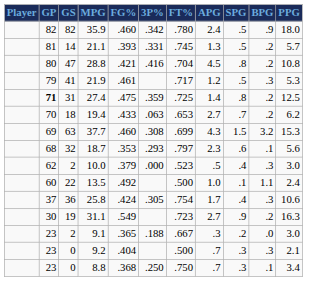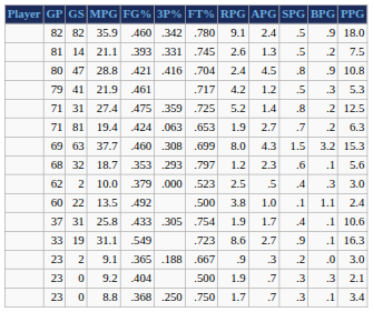 <table class="wikitable sortable" style="text-align:right;">
 <tr>
 <th style="background:#1A2B5A; color:#6BABDD">Player</th>
 <th style="background:#1A2B5A; color:#6BABDD">GP</th>
 <th style="background:#1A2B5A; color:#6BABDD">GS</th>
 <th style="background:#1A2B5A; color:#6BABDD">MPG</th>
 <th style="background:#1A2B5A; color:#6BABDD">FG%</th>
 <th style="background:#1A2B5A; color:#6BABDD">3P%</th>
 <th style="background:#1A2B5A; color:#6BABDD">FT%</th>
+<th style="background:#1A2B5A; color:#6BABDD">RPG</th>
 <th style="background:#1A2B5A; color:#6BABDD">APG</th>
 <th style="background:#1A2B5A; color:#6BABDD">SPG</th>
 <th style="background:#1A2B5A; color:#6BABDD">BPG</th>
 <th style="background:#1A2B5A; color:#6BABDD">PPG</th>
 </tr>
 <tr>
 <td style="text-align:left;"></td>
 <td>82</td>
 <td>82</td>
 <td>35.9</td>
 <td>.460</td>
 <td>.342</td>
 <td>.780</td>
+<td>9.1</td>
 <td>2.4</td>
 <td>.5</td>
 <td>.9</td>
 <td>18.0</td>
 </tr>
 <tr>
 <td style="text-align:left;"></td>
 <td>81</td>
 <td>14</td>
 <td>21.1</td>
 <td>.393</td>
 <td>.331</td>
 <td>.745</td>
+<td>2.6</td>
 <td>1.3</td>
 <td>.5</td>
 <td>.2</td>
-<td>5.7</td>
+<td>7.5</td>
 </tr>
 <tr>
 <td style="text-align:left;"></td>
 <td>80</td>
 <td>47</td>
 <td>28.8</td>
 <td>.421</td>
 <td>.416</td>
 <td>.704</td>
+<td>2.4</td>
 <td>4.5</td>
 <td>.8</td>
-<td>.2</td>
+<td>.9</td>
 <td>10.8</td>
 </tr>
 <tr>
 <td style="text-align:left;"></td>
 <td>79</td>
 <td>41</td>
 <td>21.9</td>
 <td>.461</td>
 <td></td>
 <td>.717</td>
+<td>4.2</td>
 <td>1.2</td>
 <td>.5</td>
 <td>.3</td>
 <td>5.3</td>
 </tr>
 <tr>
 <td style="text-align:left;"></td>
-<td><strong>71</strong></td>
+<td>71</td>
 <td>31</td>
 <td>27.4</td>
 <td>.475</td>
 <td>.359</td>
 <td>.725</td>
+<td>5.2</td>
 <td>1.4</td>
 <td>.8</td>
 <td>.2</td>
 <td>12.5</td>
 </tr>
 <tr>
 <td style="text-align:left;"></td>
-<td>70</td>
-<td>18</td>
+<td>71</td>
+<td>81</td>
 <td>19.4</td>
-<td>.433</td>
+<td>.424</td>
 <td>.063</td>
 <td>.653</td>
+<td>1.9</td>
 <td>2.7</td>
 <td>.7</td>
 <td>.2</td>
-<td>6.2</td>
+<td>6.3</td>
 </tr>
 <tr>
 <td style="text-align:left;"></td>
 <td>69</td>
 <td>63</td>
 <td>37.7</td>
 <td>.460</td>
 <td>.308</td>
 <td>.699</td>
+<td>8.0</td>
 <td>4.3</td>
 <td>1.5</td>
 <td>3.2</td>
 <td>15.3</td>
 </tr>
 <tr>
 <td style="text-align:left;"></td>
 <td>68</td>
 <td>32</td>
 <td>18.7</td>
 <td>.353</td>
 <td>.293</td>
 <td>.797</td>
+<td>1.2</td>
 <td>2.3</td>
 <td>.6</td>
 <td>.1</td>
 <td>5.6</td>
 </tr>
 <tr>
 <td style="text-align:left;"></td>
 <td>62</td>
 <td>2</td>
 <td>10.0</td>
 <td>.379</td>
 <td>.000</td>
 <td>.523</td>
+<td>2.5</td>
 <td>.5</td>
 <td>.4</td>
 <td>.3</td>
 <td>3.0</td>
 </tr>
 <tr>
 <td style="text-align:left;"></td>
 <td>60</td>
 <td>22</td>
 <td>13.5</td>
 <td>.492</td>
 <td></td>
 <td>.500</td>
+<td>3.8</td>
 <td>1.0</td>
 <td>.1</td>
 <td>1.1</td>
 <td>2.4</td>
 </tr>
 <tr>
 <td style="text-align:left;"></td>
 <td>37</td>
-<td>36</td>
+<td>31</td>
 <td>25.8</td>
-<td>.424</td>
+<td>.433</td>
 <td>.305</td>
 <td>.754</td>
+<td>1.9</td>
 <td>1.7</td>
 <td>.4</td>
-<td>.3</td>
+<td>.1</td>
 <td>10.6</td>
 </tr>
 <tr>
 <td style="text-align:left;"></td>
-<td>30</td>
+<td>33</td>
 <td>19</td>
 <td>31.1</td>
 <td>.549</td>
 <td></td>
 <td>.723</td>
+<td>8.6</td>
 <td>2.7</td>
 <td>.9</td>
-<td>.2</td>
+<td>.1</td>
 <td>16.3</td>
 </tr>
 <tr>
 <td style="text-align:left;"></td>
 <td>23</td>
 <td>2</td>
 <td>9.1</td>
 <td>.365</td>
 <td>.188</td>
 <td>.667</td>
+<td>.9</td>
 <td>.3</td>
 <td>.2</td>
 <td>.0</td>
 <td>3.0</td>
 </tr>
 <tr>
 <td style="text-align:left;"></td>
 <td>23</td>
 <td>0</td>
 <td>9.2</td>
 <td>.404</td>
 <td></td>
 <td>.500</td>
+<td>1.9</td>
 <td>.7</td>
 <td>.3</td>
 <td>.3</td>
 <td>2.1</td>
 </tr>
 <tr>
 <td style="text-align:left;"></td>
 <td>23</td>
 <td>0</td>
 <td>8.8</td>
 <td>.368</td>
 <td>.250</td>
 <td>.750</td>
+<td>1.7</td>
 <td>.7</td>
 <td>.3</td>
 <td>.1</td>
 <td>3.4</td>
 </tr>
 </table>
